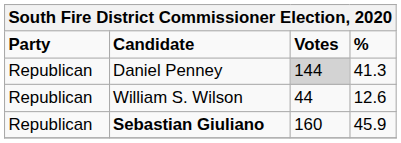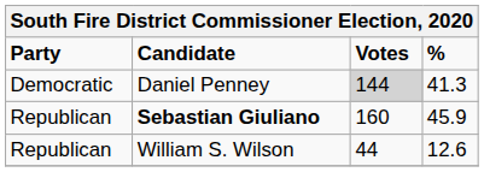 <table class="wikitable">
 <tr>
 <th colspan="4">South Fire District Commissioner Election, 2020</th>
 </tr>
 <tr>
 <td><strong>Party</strong></td>
 <td><strong>Candidate</strong></td>
 <td><strong>Votes</strong></td>
 <td><strong>%</strong></td>
 </tr>
 <tr>
-<td>Republican</td>
+<td>Democratic</td>
 <td>Daniel Penney</td>
 <td style="background: lightgrey;">144</td>
 <td>41.3</td>
+</tr>
+<tr>
+<td>Republican</td>
+<td><strong>Sebastian Giuliano</strong></td>
+<td>160</td>
+<td>45.9</td>
 </tr>
 <tr>
 <td>Republican</td>
 <td>William S. Wilson</td>
 <td>44</td>
 <td>12.6</td>
 </tr>
 <tr>
-<td>Republican</td>
-<td><strong>Sebastian Giuliano</strong></td>
-<td>160</td>
-<td>45.9</td>
-</tr>
-<tr>
 </tr>
 </table>
